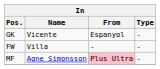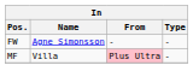 <table class="wikitable" style="font-size:90%;float:left; margin-right:1em;">
 <tr>
 <th colspan="4">In</th>
 </tr>
 <tr>
 <th>Pos.</th>
 <th>Name</th>
 <th>From</th>
 <th>Type</th>
 </tr>
 <tr>
-<td>GK</td>
-<td>Vicente</td>
-<td>Espanyol</td>
-<td>-</td>
-</tr>
-<tr>
 <td>FW</td>
-<td>Villa</td>
+<td><a href='#'>Agne Simonsson</a></td>
 <td>-</td>
 <td>-</td>
 </tr>
 <tr>
 <td>MF</td>
-<td><a href='#'>Agne Simonsson</a></td>
+<td>Villa</td>
 <td style="background: pink;">Plus Ultra</td>
 <td>-</td>
 </tr>
 <tr>
 </tr>
 </table>
